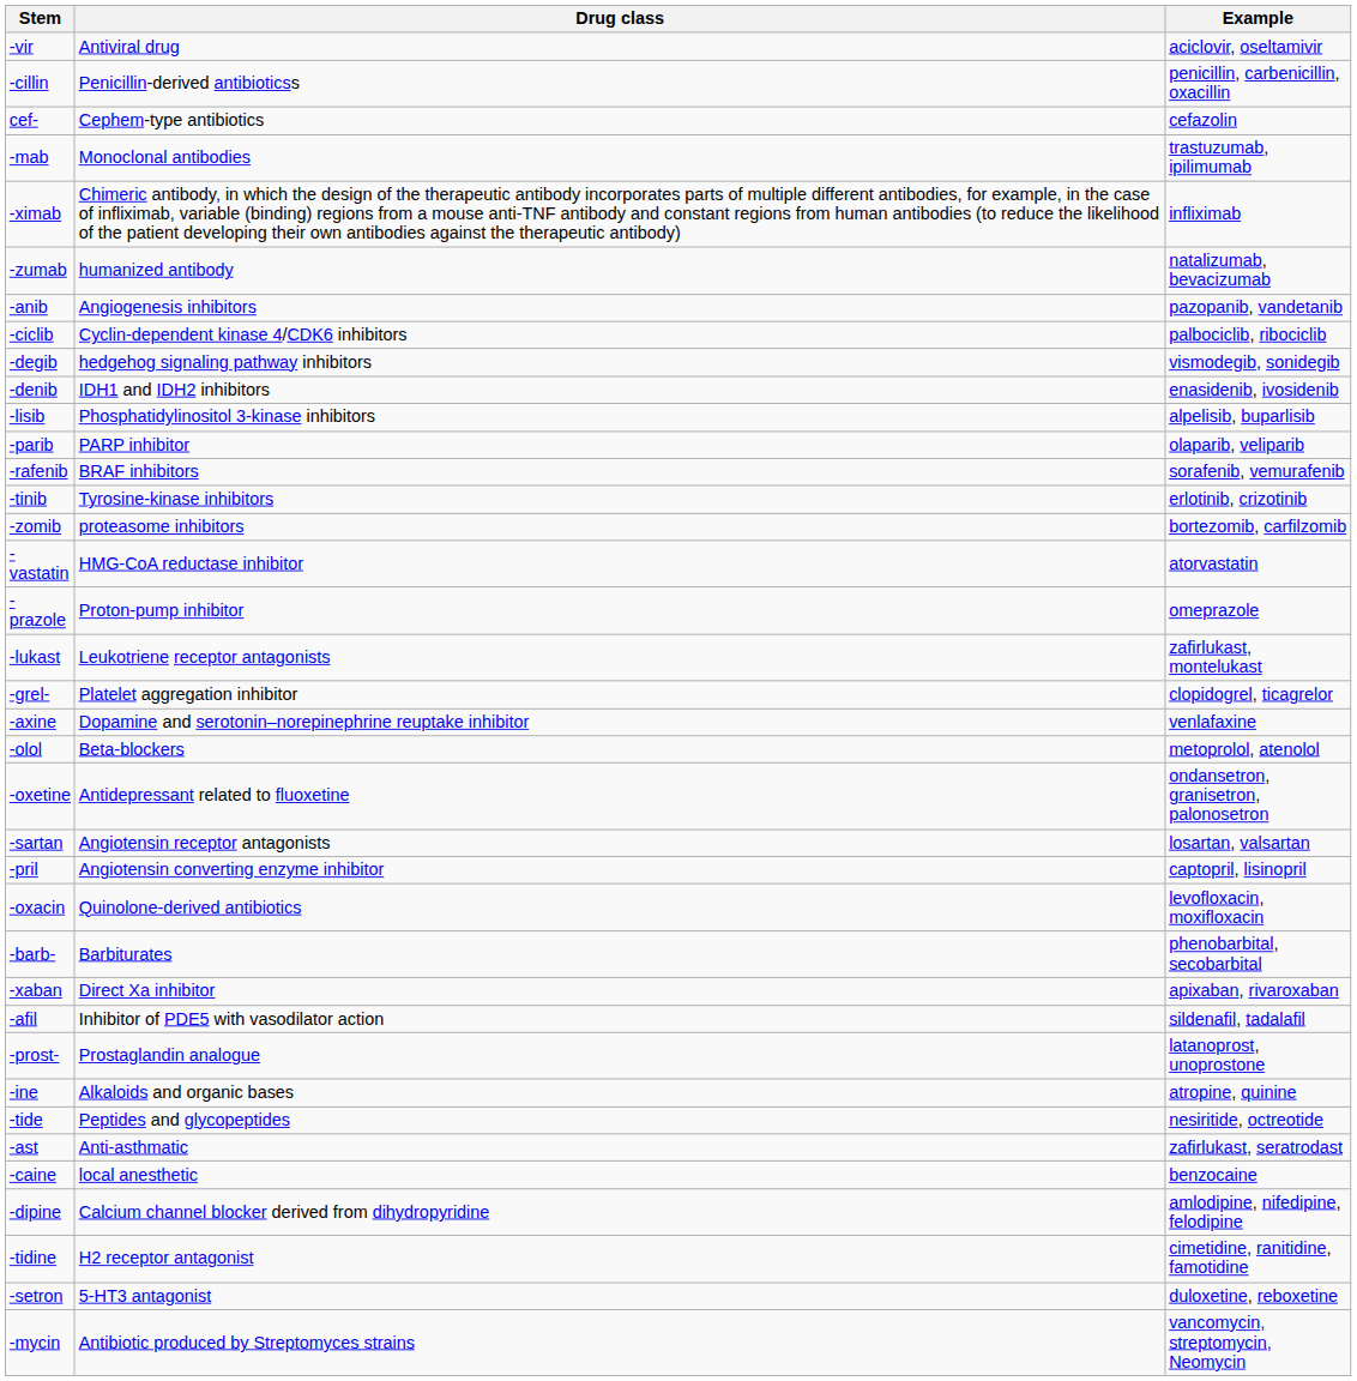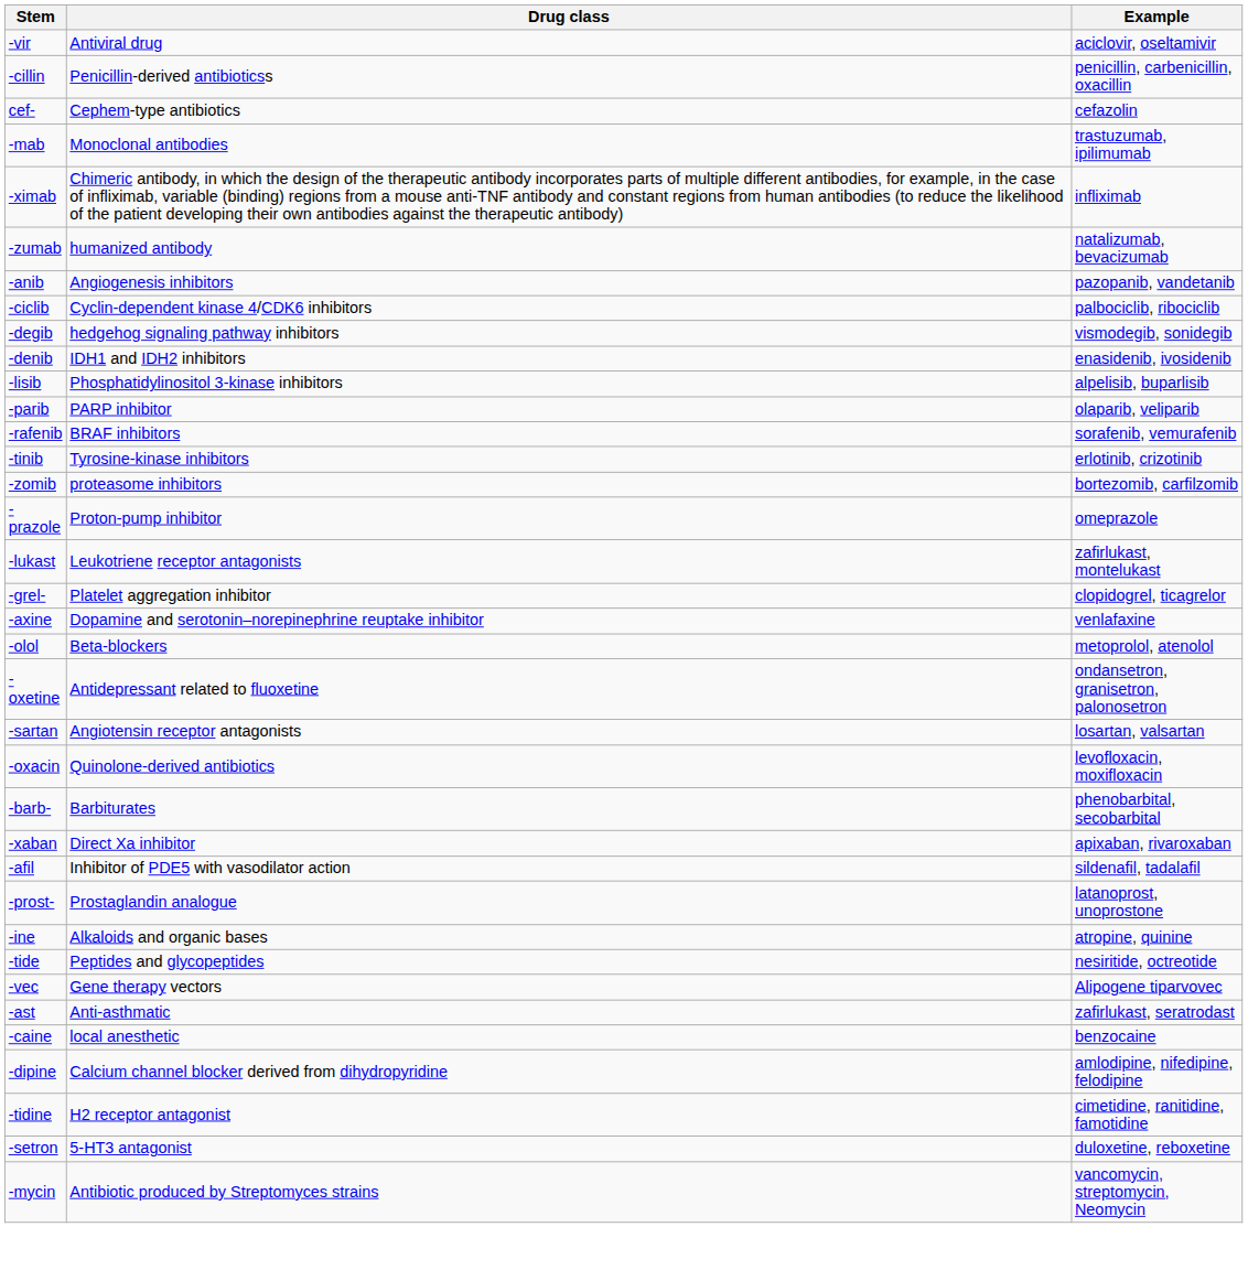 <table class="wikitable sortable" border="1">
 <tr>
 <th scope="col">Stem</th>
 <th scope="col">Drug class</th>
 <th scope="col" class="unsortable">Example</th>
 </tr>
 <tr>
 <td><a href='#'>-vir</a></td>
 <td><a href='#'>Antiviral drug</a></td>
 <td><a href='#'>aciclovir</a>, <a href='#'>oseltamivir</a></td>
 </tr>
 <tr>
 <td><a href='#'>-cillin</a></td>
 <td><a href='#'>Penicillin</a>-derived <a href='#'>antibiotics</a>s</td>
 <td><a href='#'>penicillin</a>, <a href='#'>carbenicillin</a>, <a href='#'>oxacillin</a></td>
 </tr>
 <tr>
 <td><a href='#'>cef-</a></td>
 <td><a href='#'>Cephem</a>-type antibiotics</td>
 <td><a href='#'>cefazolin</a></td>
 </tr>
 <tr>
 <td><a href='#'>-mab</a></td>
 <td><a href='#'>Monoclonal antibodies</a></td>
 <td><a href='#'>trastuzumab</a>, <a href='#'>ipilimumab</a></td>
 </tr>
 <tr>
 <td><a href='#'>-ximab</a></td>
 <td><a href='#'>Chimeric</a> antibody, in which the design of the therapeutic antibody incorporates parts of multiple different antibodies, for example, in the case of infliximab, variable (binding) regions from a mouse anti-TNF antibody and constant regions from human antibodies (to reduce the likelihood of the patient developing their own antibodies against the therapeutic antibody) </td>
 <td><a href='#'>infliximab</a></td>
 </tr>
 <tr>
 <td><a href='#'>-zumab</a></td>
 <td><a href='#'>humanized antibody</a></td>
 <td><a href='#'>natalizumab</a>, <a href='#'>bevacizumab</a></td>
 </tr>
 <tr>
 <td><a href='#'>-anib</a></td>
 <td><a href='#'>Angiogenesis inhibitors</a></td>
 <td><a href='#'>pazopanib</a>, <a href='#'>vandetanib</a></td>
 </tr>
 <tr>
 <td><a href='#'>-ciclib</a></td>
 <td><a href='#'>Cyclin-dependent kinase 4</a>/<a href='#'>CDK6</a> inhibitors</td>
 <td><a href='#'>palbociclib</a>, <a href='#'>ribociclib</a></td>
 </tr>
 <tr>
 <td><a href='#'>-degib</a></td>
 <td><a href='#'>hedgehog signaling pathway</a> inhibitors</td>
 <td><a href='#'>vismodegib</a>, <a href='#'>sonidegib</a></td>
 </tr>
 <tr>
 <td><a href='#'>-denib</a></td>
 <td><a href='#'>IDH1</a> and <a href='#'>IDH2</a> inhibitors</td>
 <td><a href='#'>enasidenib</a>, <a href='#'>ivosidenib</a></td>
 </tr>
 <tr>
 <td><a href='#'>-lisib</a></td>
 <td><a href='#'>Phosphatidylinositol 3-kinase</a> inhibitors</td>
 <td><a href='#'>alpelisib</a>, <a href='#'>buparlisib</a></td>
 </tr>
 <tr>
 <td><a href='#'>-parib</a></td>
 <td><a href='#'>PARP inhibitor</a></td>
 <td><a href='#'>olaparib</a>, <a href='#'>veliparib</a></td>
 </tr>
 <tr>
 <td><a href='#'>-rafenib</a></td>
 <td><a href='#'>BRAF inhibitors</a></td>
 <td><a href='#'>sorafenib</a>, <a href='#'>vemurafenib</a></td>
 </tr>
 <tr>
 <td><a href='#'>-tinib</a></td>
 <td><a href='#'>Tyrosine-kinase inhibitors</a></td>
 <td><a href='#'>erlotinib</a>, <a href='#'>crizotinib</a></td>
 </tr>
 <tr>
 <td><a href='#'>-zomib</a></td>
 <td><a href='#'>proteasome inhibitors</a></td>
 <td><a href='#'>bortezomib</a>, <a href='#'>carfilzomib</a></td>
 </tr>
 <tr>
-<td><a href='#'>-vastatin</a></td>
-<td><a href='#'>HMG-CoA reductase inhibitor</a></td>
-<td><a href='#'>atorvastatin</a></td>
-</tr>
-<tr>
 <td><a href='#'>-prazole</a></td>
 <td><a href='#'>Proton-pump inhibitor</a></td>
 <td><a href='#'>omeprazole</a></td>
 </tr>
 <tr>
 <td><a href='#'>-lukast</a></td>
 <td><a href='#'>Leukotriene</a> <a href='#'>receptor antagonists</a></td>
 <td><a href='#'>zafirlukast</a>, <a href='#'>montelukast</a></td>
 </tr>
 <tr>
 <td><a href='#'>-grel-</a></td>
 <td><a href='#'>Platelet</a> aggregation inhibitor</td>
 <td><a href='#'>clopidogrel</a>, <a href='#'>ticagrelor</a></td>
 </tr>
 <tr>
 <td><a href='#'>-axine</a></td>
 <td><a href='#'>Dopamine</a> and <a href='#'>serotonin–norepinephrine reuptake inhibitor</a></td>
 <td><a href='#'>venlafaxine</a></td>
 </tr>
 <tr>
 <td><a href='#'>-olol</a></td>
 <td><a href='#'>Beta-blockers</a></td>
 <td><a href='#'>metoprolol</a>, <a href='#'>atenolol</a></td>
 </tr>
 <tr>
 <td><a href='#'>-oxetine</a></td>
 <td><a href='#'>Antidepressant</a> related to <a href='#'>fluoxetine</a></td>
 <td><a href='#'>ondansetron</a>, <a href='#'>granisetron</a>, <a href='#'>palonosetron</a></td>
 </tr>
 <tr>
 <td><a href='#'>-sartan</a></td>
 <td><a href='#'>Angiotensin receptor</a> antagonists</td>
 <td><a href='#'>losartan</a>, <a href='#'>valsartan</a></td>
-</tr>
-<tr>
-<td><a href='#'>-pril</a></td>
-<td><a href='#'>Angiotensin converting enzyme inhibitor</a></td>
-<td><a href='#'>captopril</a>, <a href='#'>lisinopril</a></td>
 </tr>
 <tr>
 <td><a href='#'>-oxacin</a></td>
 <td><a href='#'>Quinolone-derived antibiotics</a></td>
 <td><a href='#'>levofloxacin</a>, <a href='#'>moxifloxacin</a></td>
 </tr>
 <tr>
 <td><a href='#'>-barb-</a></td>
 <td><a href='#'>Barbiturates</a></td>
 <td><a href='#'>phenobarbital</a>, <a href='#'>secobarbital</a></td>
 </tr>
 <tr>
 <td><a href='#'>-xaban</a></td>
 <td><a href='#'>Direct Xa inhibitor</a></td>
 <td><a href='#'>apixaban</a>, <a href='#'>rivaroxaban</a></td>
 </tr>
 <tr>
 <td><a href='#'>-afil</a></td>
 <td>Inhibitor of <a href='#'>PDE5</a> with vasodilator action</td>
 <td><a href='#'>sildenafil</a>, <a href='#'>tadalafil</a></td>
 </tr>
 <tr>
 <td><a href='#'>-prost-</a></td>
 <td><a href='#'>Prostaglandin analogue</a></td>
 <td><a href='#'>latanoprost</a>, <a href='#'>unoprostone</a></td>
 </tr>
 <tr>
 <td><a href='#'>-ine</a></td>
 <td><a href='#'>Alkaloids</a> and organic bases</td>
 <td><a href='#'>atropine</a>, <a href='#'>quinine</a></td>
 </tr>
 <tr>
 <td><a href='#'>-tide</a></td>
 <td><a href='#'>Peptides</a> and <a href='#'>glycopeptides</a></td>
 <td><a href='#'>nesiritide</a>, <a href='#'>octreotide</a></td>
 </tr>
 <tr>
+<td><a href='#'>-vec</a></td>
+<td><a href='#'>Gene therapy</a> vectors</td>
+<td><a href='#'>Alipogene tiparvovec</a></td>
+</tr>
+<tr>
 <td><a href='#'>-ast</a></td>
 <td><a href='#'>Anti-asthmatic</a></td>
 <td><a href='#'>zafirlukast</a>, <a href='#'>seratrodast</a></td>
 </tr>
 <tr>
 <td><a href='#'>-caine</a></td>
 <td><a href='#'>local anesthetic</a></td>
 <td><a href='#'>benzocaine</a></td>
 </tr>
 <tr>
 <td><a href='#'>-dipine</a></td>
 <td><a href='#'>Calcium channel blocker</a> derived from <a href='#'>dihydropyridine</a></td>
 <td><a href='#'>amlodipine</a>, <a href='#'>nifedipine</a>, <a href='#'>felodipine</a></td>
 </tr>
 <tr>
 <td><a href='#'>-tidine</a></td>
 <td><a href='#'>H2 receptor antagonist</a></td>
 <td><a href='#'>cimetidine</a>, <a href='#'>ranitidine</a>, <a href='#'>famotidine</a></td>
 </tr>
 <tr>
 <td><a href='#'>-setron</a></td>
 <td><a href='#'>5-HT3 antagonist</a></td>
 <td><a href='#'>duloxetine</a>, <a href='#'>reboxetine</a></td>
 </tr>
 <tr>
 <td><a href='#'>-mycin</a></td>
 <td><a href='#'>Antibiotic produced by Streptomyces strains</a></td>
 <td><a href='#'>vancomycin, streptomycin, Neomycin</a></td>
 </tr>
 </table>
